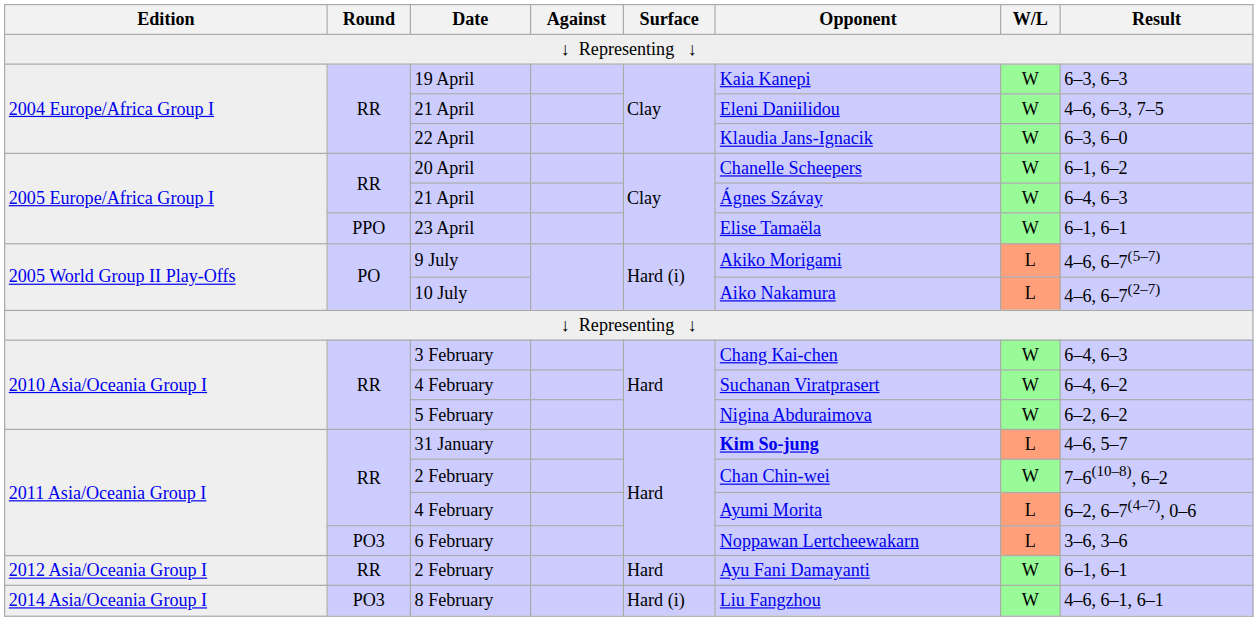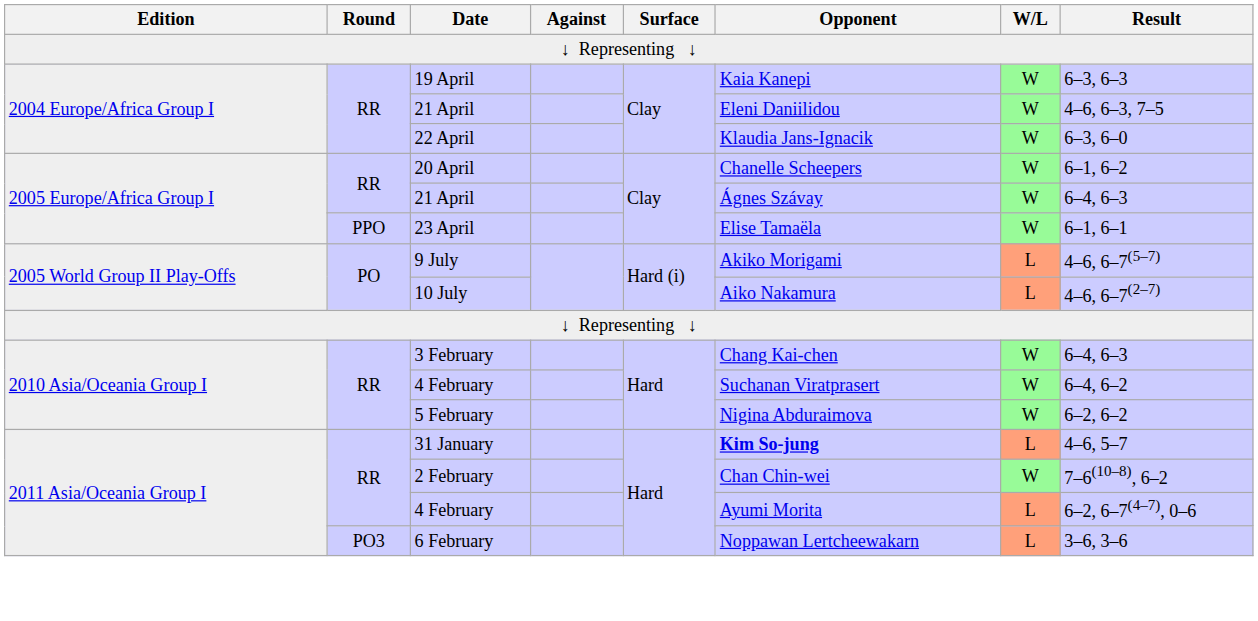 <table class="wikitable" style="font-size:95%;" width="1050">
 <tr>
 <th>Edition</th>
 <th>Round</th>
 <th>Date</th>
 <th>Against</th>
 <th>Surface</th>
 <th>Opponent</th>
 <th>W/L</th>
 <th>Result</th>
 </tr>
 <tr>
 <td colspan="8" align="center" bgcolor=#efefef>↓  Representing   ↓</td>
 </tr>
 <tr bgcolor="#CCCCFF">
 <td bgcolor=#efefef rowspan=3><a href='#'>2004 Europe/Africa Group I</a></td>
 <td align=center rowspan=3>RR</td>
 <td>19 April</td>
 <td></td>
 <td rowspan=3>Clay</td>
 <td> <a href='#'>Kaia Kanepi</a></td>
 <td bgcolor=#98FB98 align=center>W</td>
 <td>6–3, 6–3</td>
 </tr>
 <tr bgcolor="#CCCCFF">
 <td>21 April</td>
 <td></td>
 <td> <a href='#'>Eleni Daniilidou</a></td>
 <td bgcolor=#98FB98 align=center>W</td>
 <td>4–6, 6–3, 7–5</td>
 </tr>
 <tr bgcolor="#CCCCFF">
 <td>22 April</td>
 <td></td>
 <td> <a href='#'>Klaudia Jans-Ignacik</a></td>
 <td bgcolor=#98FB98 align=center>W</td>
 <td>6–3, 6–0</td>
 </tr>
 <tr bgcolor="#CCCCFF">
 <td bgcolor=#efefef rowspan=3><a href='#'>2005 Europe/Africa Group I</a></td>
 <td align=center rowspan=2>RR</td>
 <td>20 April</td>
 <td></td>
 <td rowspan=3>Clay</td>
 <td> <a href='#'>Chanelle Scheepers</a></td>
 <td bgcolor=#98FB98 align=center>W</td>
 <td>6–1, 6–2</td>
 </tr>
 <tr bgcolor="#CCCCFF">
 <td>21 April</td>
 <td></td>
 <td> <a href='#'>Ágnes Szávay</a></td>
 <td bgcolor=#98FB98 align=center>W</td>
 <td>6–4, 6–3</td>
 </tr>
 <tr bgcolor="#CCCCFF">
 <td align=center>PPO</td>
 <td>23 April</td>
 <td></td>
 <td> <a href='#'>Elise Tamaëla</a></td>
 <td bgcolor=#98FB98 align=center>W</td>
 <td>6–1, 6–1</td>
 </tr>
 <tr bgcolor="#CCCCFF">
 <td bgcolor=#efefef rowspan=2><a href='#'>2005 World Group II Play-Offs</a></td>
 <td align=center rowspan=2>PO</td>
 <td>9 July</td>
 <td rowspan=2></td>
 <td rowspan=2>Hard (i)</td>
 <td> <a href='#'>Akiko Morigami</a></td>
 <td bgcolor=#FFA07A align=center>L</td>
 <td>4–6, 6–7<sup>(5–7)</sup></td>
 </tr>
 <tr bgcolor="#CCCCFF">
 <td>10 July</td>
 <td> <a href='#'>Aiko Nakamura</a></td>
 <td bgcolor=#FFA07A align=center>L</td>
 <td>4–6, 6–7<sup>(2–7)</sup></td>
 </tr>
 <tr>
 <td colspan="8" align="center" bgcolor=#efefef>↓  Representing   ↓</td>
 </tr>
 <tr bgcolor="#CCCCFF">
 <td bgcolor=#efefef rowspan=3><a href='#'>2010 Asia/Oceania Group I</a></td>
 <td align=center rowspan=3>RR</td>
 <td>3 February</td>
 <td></td>
 <td rowspan=3>Hard</td>
 <td> <a href='#'>Chang Kai-chen</a></td>
 <td bgcolor=#98FB98 align=center>W</td>
 <td>6–4, 6–3</td>
 </tr>
 <tr bgcolor="#CCCCFF">
 <td>4 February</td>
 <td></td>
 <td> <a href='#'>Suchanan Viratprasert</a></td>
 <td bgcolor=#98FB98 align=center>W</td>
 <td>6–4, 6–2</td>
 </tr>
 <tr bgcolor="#CCCCFF">
 <td>5 February</td>
 <td></td>
 <td> <a href='#'>Nigina Abduraimova</a></td>
 <td bgcolor=#98FB98 align=center>W</td>
 <td>6–2, 6–2</td>
 </tr>
 <tr bgcolor="#CCCCFF">
 <td bgcolor=#efefef rowspan=4><a href='#'>2011 Asia/Oceania Group I</a></td>
 <td align=center rowspan=3>RR</td>
 <td>31 January</td>
 <td></td>
 <td rowspan=4>Hard</td>
 <td><strong> <a href='#'>Kim So-jung</a></strong></td>
 <td bgcolor=#FFA07A align=center>L</td>
 <td>4–6, 5–7</td>
 </tr>
 <tr bgcolor="#CCCCFF">
 <td>2 February</td>
 <td></td>
 <td> <a href='#'>Chan Chin-wei</a></td>
 <td bgcolor=#98FB98 align=center>W</td>
 <td>7–6<sup>(10–8)</sup>, 6–2</td>
 </tr>
 <tr bgcolor="#CCCCFF">
 <td>4 February</td>
 <td></td>
 <td> <a href='#'>Ayumi Morita</a></td>
 <td bgcolor=#FFA07A align=center>L</td>
 <td>6–2, 6–7<sup>(4–7)</sup>, 0–6</td>
 </tr>
 <tr bgcolor="#CCCCFF">
 <td align=center>PO3</td>
 <td>6 February</td>
 <td></td>
 <td> <a href='#'>Noppawan Lertcheewakarn</a></td>
 <td bgcolor=#FFA07A align=center>L</td>
 <td>3–6, 3–6</td>
 </tr>
-<tr bgcolor="#CCCCFF">
-<td bgcolor=#efefef><a href='#'>2012 Asia/Oceania Group I</a></td>
-<td align=center>RR</td>
-<td>2 February</td>
-<td></td>
-<td>Hard</td>
-<td> <a href='#'>Ayu Fani Damayanti</a></td>
-<td bgcolor=#98FB98 align=center>W</td>
-<td>6–1, 6–1</td>
-</tr>
-<tr bgcolor="#CCCCFF">
-<td bgcolor=#efefef><a href='#'>2014 Asia/Oceania Group I</a></td>
-<td align=center>PO3</td>
-<td>8 February</td>
-<td></td>
-<td>Hard (i)</td>
-<td> <a href='#'>Liu Fangzhou</a></td>
-<td bgcolor=#98FB98 align=center>W</td>
-<td>4–6, 6–1, 6–1</td>
-</tr>
 </table>
